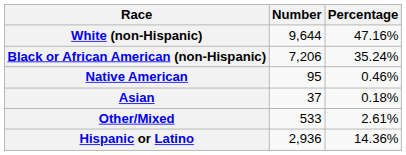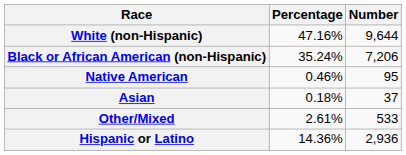 <table class="wikitable" style="text-align:right">
 <tr>
 <th scope="col">Race</th>
+<th scope="col">Percentage</th>
 <th scope="col">Number</th>
-<th scope="col">Percentage</th>
 </tr>
 <tr>
 <th scope="row"><a href='#'>White</a> (non-Hispanic)</th>
+<td>47.16%</td>
 <td>9,644</td>
-<td>47.16%</td>
 </tr>
 <tr>
 <th scope="row"><a href='#'>Black or African American</a> (non-Hispanic)</th>
+<td>35.24%</td>
 <td>7,206</td>
-<td>35.24%</td>
 </tr>
 <tr>
 <th scope="row"><a href='#'>Native American</a></th>
+<td>0.46%</td>
 <td>95</td>
-<td>0.46%</td>
 </tr>
 <tr>
 <th scope="row"><a href='#'>Asian</a></th>
+<td>0.18%</td>
 <td>37</td>
-<td>0.18%</td>
 </tr>
 <tr>
 <th scope="row"><a href='#'>Other/Mixed</a></th>
+<td>2.61%</td>
 <td>533</td>
-<td>2.61%</td>
 </tr>
 <tr>
 <th scope="row"><a href='#'>Hispanic</a> or <a href='#'>Latino</a></th>
+<td>14.36%</td>
 <td>2,936</td>
-<td>14.36%</td>
 </tr>
 </table>
